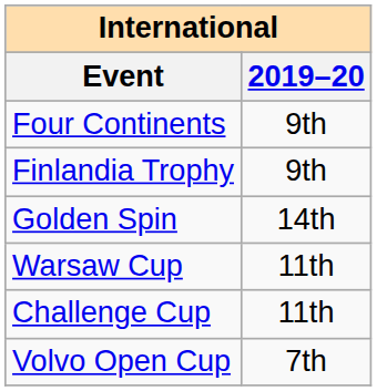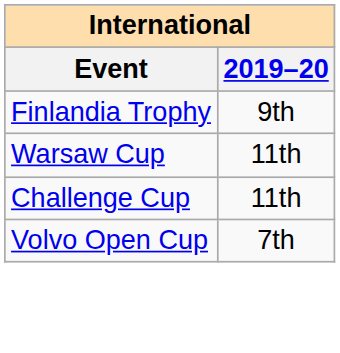 <table class="wikitable" style="text-align:center">
 <tr>
 <th style="background-color: #ffdead; " colspan=2 align=center>International</th>
 </tr>
 <tr>
 <th>Event</th>
 <th><a href='#'>2019–20</a></th>
 </tr>
 <tr>
-<td align=left><a href='#'>Four Continents</a></td>
-<td>9th</td>
-</tr>
-<tr>
 <td align=left> <a href='#'>Finlandia Trophy</a></td>
 <td>9th</td>
-</tr>
-<tr>
-<td align=left> <a href='#'>Golden Spin</a></td>
-<td>14th</td>
 </tr>
 <tr>
 <td align=left> <a href='#'>Warsaw Cup</a></td>
 <td>11th</td>
 </tr>
 <tr>
 <td align=left><a href='#'>Challenge Cup</a></td>
 <td>11th</td>
 </tr>
 <tr>
 <td align=left><a href='#'>Volvo Open Cup</a></td>
 <td>7th</td>
 </tr>
 </table>
